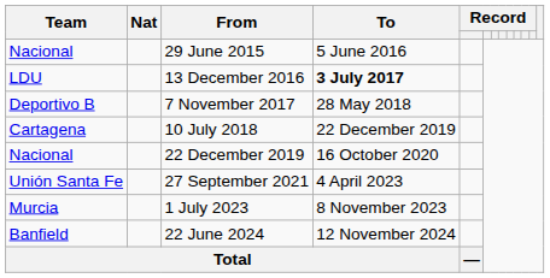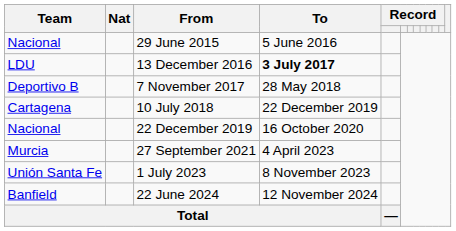 <table class="wikitable" style="text-align: center">
 <tr>
 <th rowspan="2">Team</th>
 <th rowspan="2">Nat</th>
 <th rowspan="2">From</th>
 <th rowspan="2">To</th>
 <th colspan="8">Record</th>
 <th rowspan=2></th>
 </tr>
 <tr>
 <th></th>
 <th></th>
 <th></th>
 <th></th>
 <th></th>
 <th></th>
 <th></th>
 <th></th>
 </tr>
 <tr>
 <td align=left><a href='#'>Nacional</a></td>
 <td></td>
 <td align=left>29 June 2015</td>
 <td align=left>5 June 2016<br></td>
 <td></td>
 </tr>
 <tr>
 <td align=left><a href='#'>LDU</a></td>
 <td></td>
 <td align=left>13 December 2016</td>
 <td align=left><strong>3 July 2017<br></strong></td>
 <td></td>
 </tr>
 <tr>
 <td align=left><a href='#'>Deportivo B</a></td>
 <td></td>
 <td align=left>7 November 2017</td>
 <td align=left>28 May 2018<br></td>
 <td></td>
 </tr>
 <tr>
 <td align=left><a href='#'>Cartagena</a></td>
 <td></td>
 <td align=left>10 July 2018</td>
 <td align=left>22 December 2019<br></td>
 <td></td>
 </tr>
 <tr>
 <td align=left><a href='#'>Nacional</a></td>
 <td></td>
 <td align=left>22 December 2019</td>
 <td align=left>16 October 2020<br></td>
 <td></td>
 </tr>
 <tr>
-<td align=left><a href='#'>Unión Santa Fe</a></td>
+<td align=left><a href='#'>Murcia</a></td>
 <td></td>
 <td align=left>27 September 2021</td>
 <td align=left>4 April 2023<br></td>
 <td></td>
 </tr>
 <tr>
-<td align=left><a href='#'>Murcia</a></td>
+<td align=left><a href='#'>Unión Santa Fe</a></td>
 <td></td>
 <td align=left>1 July 2023</td>
 <td align=left>8 November 2023<br></td>
 <td></td>
 </tr>
 <tr>
 <td align=left><a href='#'>Banfield</a></td>
 <td></td>
 <td align=left>22 June 2024</td>
 <td align=left>12 November 2024<br></td>
 <td></td>
 </tr>
 <tr>
 <th colspan="4">Total<br></th>
 <th>—</th>
 </tr>
 </table>
